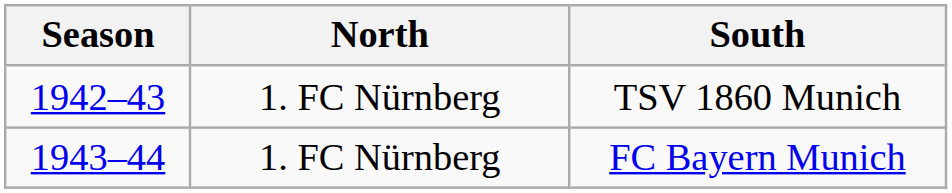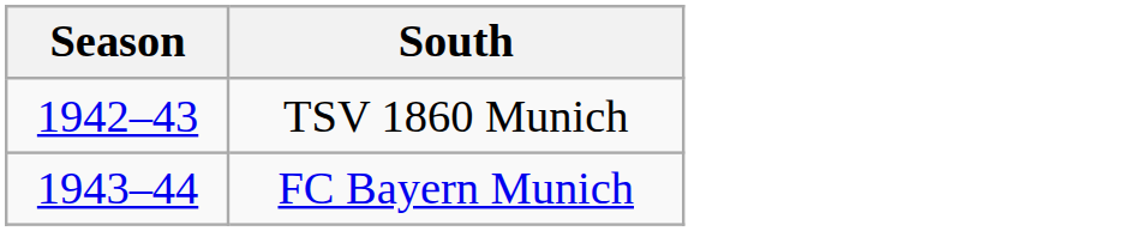 <table class="wikitable">
 <tr align="center" bgcolor="#dfdfdf">
 <th width="70">Season</th>
-<th width="150">North</th>
 <th width="150">South</th>
 </tr>
 <tr align="center">
 <td><a href='#'>1942–43</a></td>
-<td>1. FC Nürnberg</td>
 <td>TSV 1860 Munich</td>
 </tr>
 <tr align="center">
 <td><a href='#'>1943–44</a></td>
-<td>1. FC Nürnberg</td>
 <td><a href='#'>FC Bayern Munich</a></td>
 </tr>
 </table>
